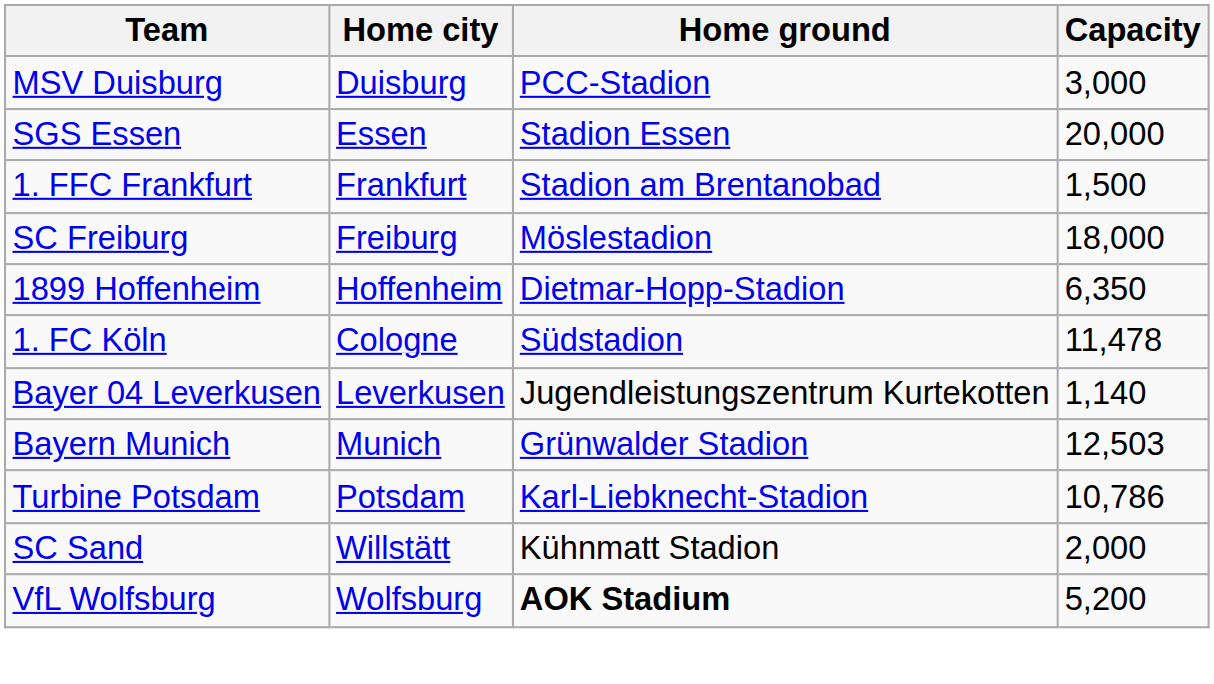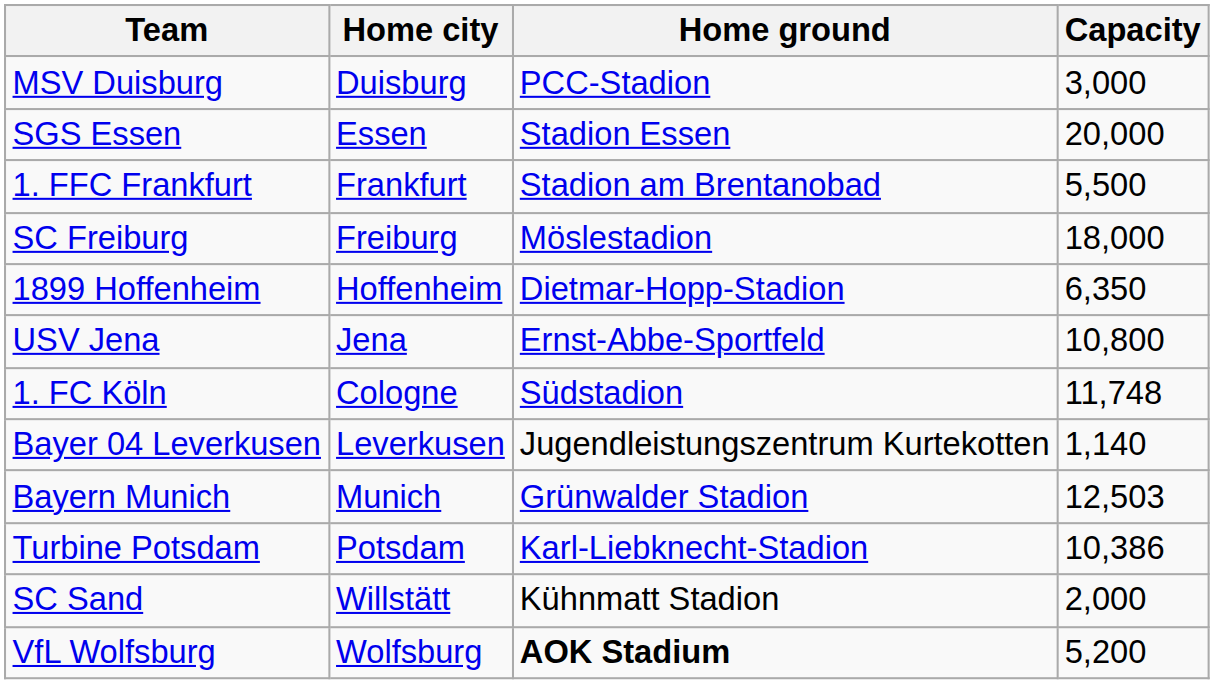 <table class="wikitable sortable">
 <tr>
 <th>Team</th>
 <th>Home city</th>
 <th>Home ground</th>
 <th>Capacity</th>
 </tr>
 <tr>
 <td data-sort-value="Duisburg"><a href='#'>MSV Duisburg</a></td>
 <td><a href='#'>Duisburg</a></td>
 <td><a href='#'>PCC-Stadion</a></td>
 <td>3,000</td>
 </tr>
 <tr>
 <td data-sort-value="Essen"><a href='#'>SGS Essen</a></td>
 <td><a href='#'>Essen</a></td>
 <td><a href='#'>Stadion Essen</a></td>
 <td>20,000</td>
 </tr>
 <tr>
 <td data-sort-value="Frankfurt"><a href='#'>1. FFC Frankfurt</a></td>
 <td><a href='#'>Frankfurt</a></td>
 <td><a href='#'>Stadion am Brentanobad</a></td>
-<td>1,500</td>
+<td>5,500</td>
 </tr>
 <tr>
 <td data-sort-value="Freiburg"><a href='#'>SC Freiburg</a></td>
 <td><a href='#'>Freiburg</a></td>
 <td><a href='#'>Möslestadion</a></td>
 <td>18,000</td>
 </tr>
 <tr>
 <td data-sort-value="Hoffenheim"><a href='#'>1899 Hoffenheim</a></td>
 <td><a href='#'>Hoffenheim</a></td>
 <td><a href='#'>Dietmar-Hopp-Stadion</a></td>
 <td>6,350</td>
 </tr>
 <tr>
+<td data-sort-value="Jena"><a href='#'>USV Jena</a></td>
+<td><a href='#'>Jena</a></td>
+<td><a href='#'>Ernst-Abbe-Sportfeld</a></td>
+<td>10,800</td>
+</tr>
+<tr>
 <td data-sort-value="Köln"><a href='#'>1. FC Köln</a></td>
 <td><a href='#'>Cologne</a></td>
 <td><a href='#'>Südstadion</a></td>
-<td>11,478</td>
+<td>11,748</td>
 </tr>
 <tr>
 <td data-sort-value="Leverkusen"><a href='#'>Bayer 04 Leverkusen</a></td>
 <td><a href='#'>Leverkusen</a></td>
 <td>Jugendleistungszentrum Kurtekotten</td>
 <td>1,140</td>
 </tr>
 <tr>
 <td data-sort-value="Munich"><a href='#'>Bayern Munich</a></td>
 <td><a href='#'>Munich</a></td>
 <td><a href='#'>Grünwalder Stadion</a></td>
 <td>12,503</td>
 </tr>
 <tr>
 <td data-sort-value="Potsdam"><a href='#'>Turbine Potsdam</a></td>
 <td><a href='#'>Potsdam</a></td>
 <td><a href='#'>Karl-Liebknecht-Stadion</a></td>
-<td>10,786</td>
+<td>10,386</td>
 </tr>
 <tr>
 <td data-sort-value="Sand"><a href='#'>SC Sand</a></td>
 <td><a href='#'>Willstätt</a></td>
 <td>Kühnmatt Stadion</td>
 <td>2,000</td>
 </tr>
 <tr>
 <td data-sort-value="Wolfsburg"><a href='#'>VfL Wolfsburg</a></td>
 <td><a href='#'>Wolfsburg</a></td>
 <td><strong>AOK Stadium</strong></td>
 <td>5,200</td>
 </tr>
 </table>
